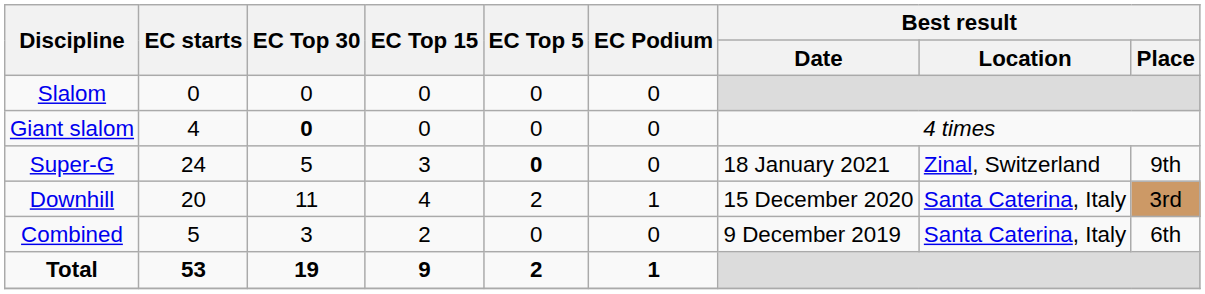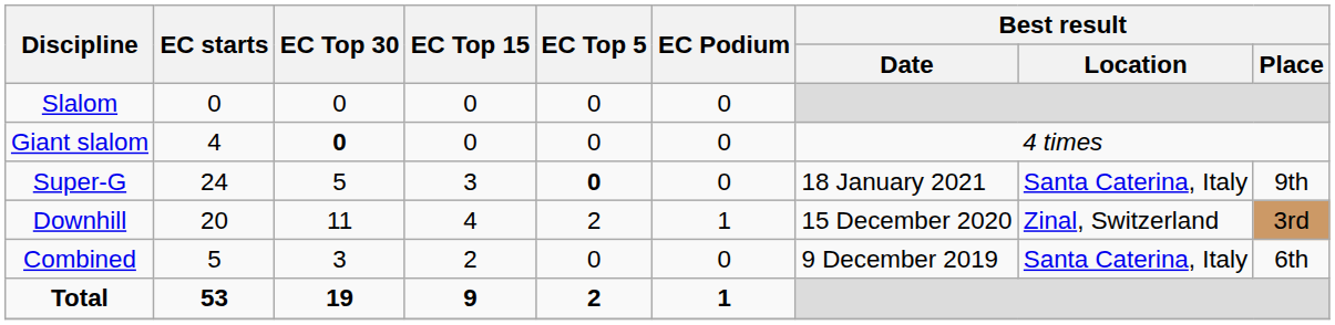 <table class="wikitable" style="text-align:center; font-size:95%;">
 <tr>
 <th rowspan=2>Discipline</th>
 <th rowspan=2>EC starts</th>
 <th rowspan=2>EC Top 30</th>
 <th rowspan=2>EC Top 15</th>
 <th rowspan=2>EC Top 5</th>
 <th rowspan=2>EC Podium</th>
 <th colspan=3>Best result</th>
 </tr>
 <tr>
 <th>Date</th>
 <th>Location</th>
 <th>Place</th>
 </tr>
 <tr>
 <td align=center><a href='#'>Slalom</a></td>
 <td align=center>0</td>
 <td align=center>0</td>
 <td align=center>0</td>
 <td align=center>0</td>
 <td align=center>0</td>
 <td colspan=3 bgcolor=#DCDCDC></td>
 </tr>
 <tr>
 <td align=center><a href='#'>Giant slalom</a></td>
 <td align=center>4</td>
 <td align=center><strong>0</strong></td>
 <td align=center>0</td>
 <td align=center>0</td>
 <td align=center>0</td>
 <td colspan=3> <em>4 times</em></td>
 </tr>
 <tr>
 <td align=center><a href='#'>Super-G</a></td>
 <td align=center>24</td>
 <td align=center>5</td>
 <td align=center>3</td>
 <td align=center><strong>0</strong></td>
 <td align=center>0</td>
 <td align=left>18 January 2021</td>
-<td align=left> <a href='#'>Zinal</a>, Switzerland</td>
+<td align=left> <a href='#'>Santa Caterina</a>, Italy</td>
 <td>9th</td>
 </tr>
 <tr>
 <td align=center><a href='#'>Downhill</a></td>
 <td align=center>20</td>
 <td align=center>11</td>
 <td align=center>4</td>
 <td align=center>2</td>
 <td align=center>1</td>
 <td align=left>15 December 2020</td>
-<td align=left> <a href='#'>Santa Caterina</a>, Italy</td>
+<td align=left> <a href='#'>Zinal</a>, Switzerland</td>
 <td bgcolor="cc9966">3rd</td>
 </tr>
 <tr>
 <td align=center><a href='#'>Combined</a></td>
 <td align=center>5</td>
 <td align=center>3</td>
 <td align=center>2</td>
 <td align=center>0</td>
 <td align=center>0</td>
 <td align=left>9 December 2019</td>
 <td align=left> <a href='#'>Santa Caterina</a>, Italy</td>
 <td>6th</td>
 </tr>
 <tr>
 <td align=center><strong>Total</strong></td>
 <td align=center><strong>53</strong></td>
 <td align=center><strong>19</strong></td>
 <td align=center><strong>9</strong></td>
 <td align=center><strong>2</strong></td>
 <td align=center><strong>1</strong></td>
 <td colspan=3 bgcolor=#DCDCDC></td>
 </tr>
 <tr>
 </tr>
 </table>
